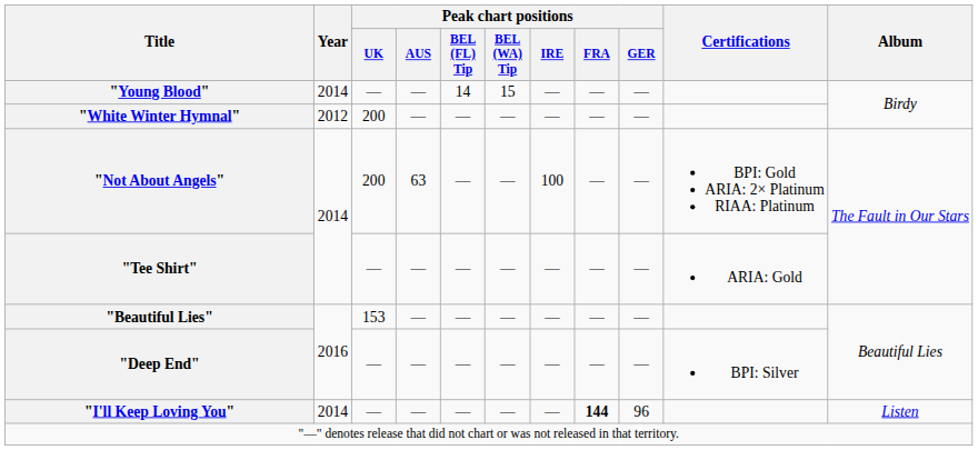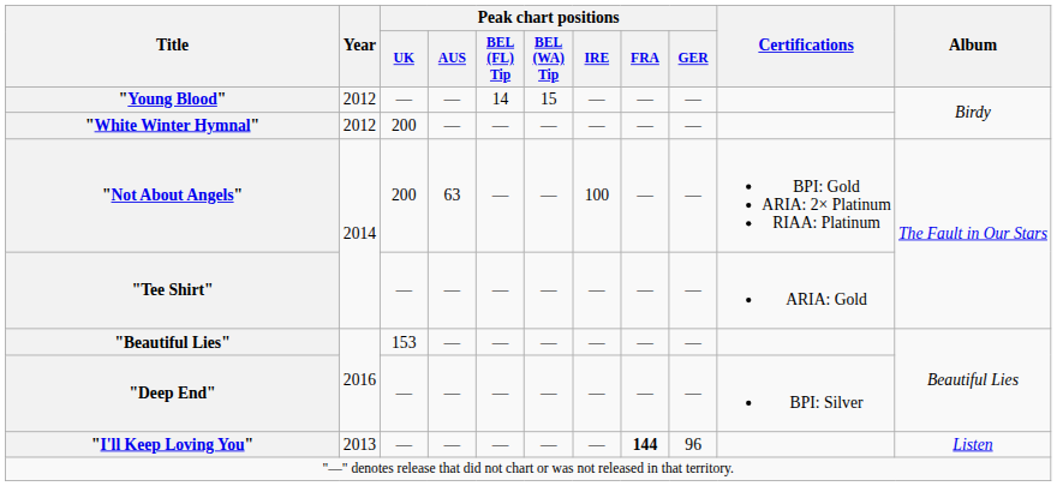 <table class="wikitable plainrowheaders" style="text-align:center;">
 <tr>
 <th scope="col" rowspan="2" style="width:20em;">Title</th>
 <th scope="col" rowspan="2" style="width:1em;">Year</th>
 <th scope="col" colspan="7">Peak chart positions</th>
 <th scope="col" rowspan="2"><a href='#'>Certifications</a></th>
 <th scope="col" rowspan="2">Album</th>
 </tr>
 <tr>
 <th scope="col" style="width:3em;font-size:85%;"><a href='#'>UK</a><br></th>
 <th scope="col" style="width:3em;font-size:85%;"><a href='#'>AUS</a><br></th>
 <th scope="col" style="width:3em;font-size:85%;"><a href='#'>BEL<br>(FL)<br>Tip</a><br></th>
 <th scope="col" style="width:3em;font-size:85%;"><a href='#'>BEL<br>(WA)<br>Tip</a><br></th>
 <th scope="col" style="width:3em;font-size:85%;"><a href='#'>IRE</a><br></th>
 <th scope="col" style="width:3em;font-size:85%;"><a href='#'>FRA</a><br></th>
 <th scope="col" style="width:3em;font-size:85%;"><a href='#'>GER</a><br></th>
 </tr>
 <tr>
 <th scope="row">"<a href='#'>Young Blood</a>"</th>
-<td>2014</td>
+<td>2012</td>
 <td>—</td>
 <td>—</td>
 <td>14</td>
 <td>15</td>
 <td>—</td>
 <td>—</td>
 <td>—</td>
 <td></td>
 <td rowspan="2"><em>Birdy</em></td>
 </tr>
 <tr>
 <th scope="row">"<a href='#'>White Winter Hymnal</a>"</th>
 <td>2012</td>
 <td>200</td>
 <td>—</td>
 <td>—</td>
 <td>—</td>
 <td>—</td>
 <td>—</td>
 <td>—</td>
 <td></td>
 </tr>
 <tr>
 <th scope="row">"<a href='#'>Not About Angels</a>"</th>
 <td rowspan=2>2014</td>
 <td>200</td>
 <td>63</td>
 <td>—</td>
 <td>—</td>
 <td>100</td>
 <td>—</td>
 <td>—</td>
 <td><br><ul><li>BPI: Gold</li><li>ARIA: 2× Platinum </li><li>RIAA: Platinum</li></ul></td>
 <td rowspan=2><em><a href='#'>The Fault in Our Stars</a></em></td>
 </tr>
 <tr>
 <th scope="row">"Tee Shirt"</th>
 <td>—</td>
 <td>—</td>
 <td>—</td>
 <td>—</td>
 <td>—</td>
 <td>—</td>
 <td>—</td>
 <td><br><ul><li>ARIA: Gold </li></ul></td>
 </tr>
 <tr>
 <th scope="row">"Beautiful Lies"</th>
 <td rowspan=2>2016</td>
 <td>153</td>
 <td>—</td>
 <td>—</td>
 <td>—</td>
 <td>—</td>
 <td>—</td>
 <td>—</td>
 <td></td>
 <td rowspan=2><em>Beautiful Lies</em></td>
 </tr>
 <tr>
 <th scope="row">"Deep End"</th>
 <td>—</td>
 <td>—</td>
 <td>—</td>
 <td>—</td>
 <td>—</td>
 <td>—</td>
 <td>—</td>
 <td><br><ul><li>BPI: Silver</li></ul></td>
 </tr>
 <tr>
 <th scope="row">"<a href='#'>I'll Keep Loving You</a>"<br></th>
-<td>2014</td>
+<td>2013</td>
 <td>—</td>
 <td>—</td>
 <td>—</td>
 <td>—</td>
 <td>—</td>
 <td><strong>144</strong></td>
 <td>96</td>
 <td></td>
 <td><em><a href='#'>Listen</a></em></td>
 </tr>
 <tr>
 <td colspan="16" style="font-size:85%">"—" denotes release that did not chart or was not released in that territory.</td>
 </tr>
 </table>
